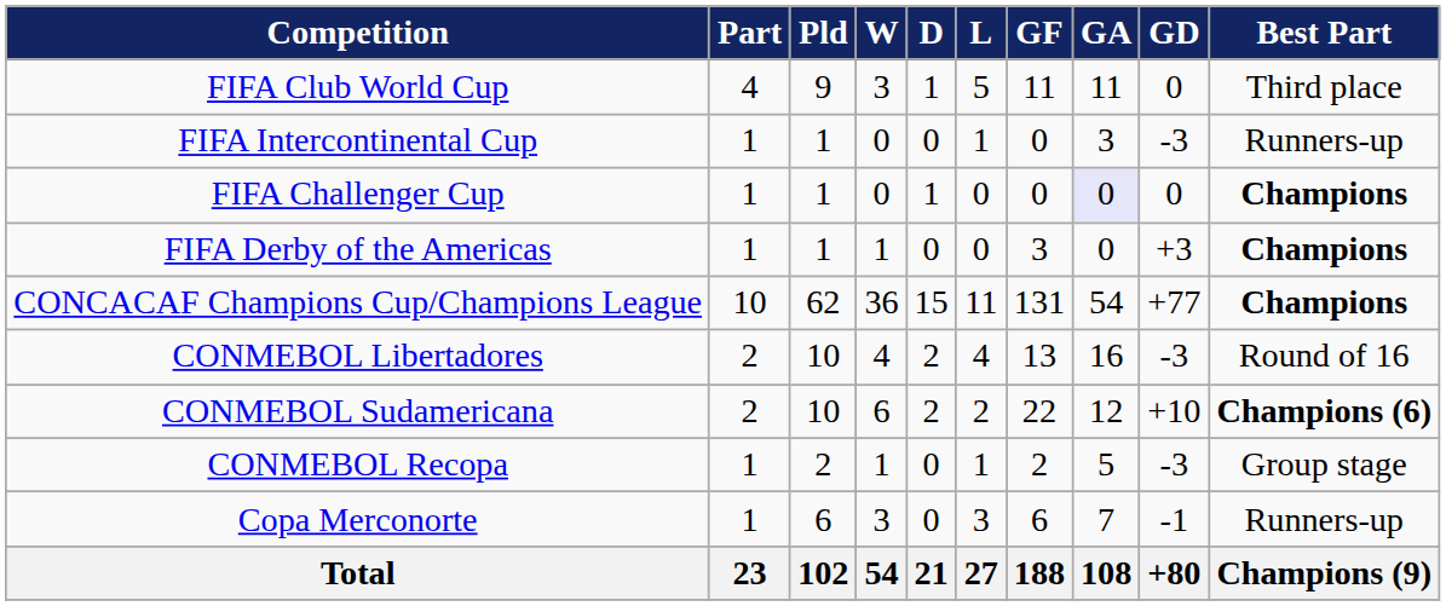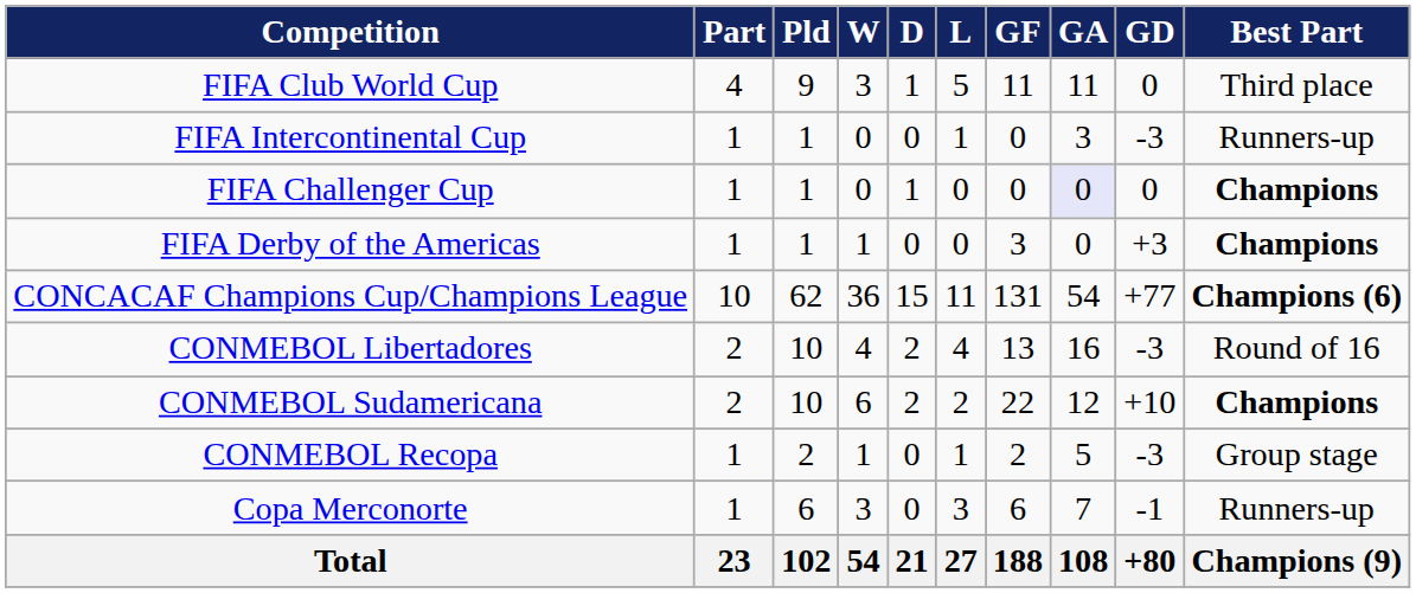 <table class="wikitable" style="text-align: center;">
 <tr>
 <th style=background-color:#122562;color:#ffffff>Competition</th>
 <th style=background-color:#122562;color:#ffffff>Part</th>
 <th style=background-color:#122562;color:#ffffff>Pld</th>
 <th style=background-color:#122562;color:#ffffff>W</th>
 <th style=background-color:#122562;color:#ffffff>D</th>
 <th style=background-color:#122562;color:#ffffff>L</th>
 <th style=background-color:#122562;color:#ffffff>GF</th>
 <th style=background-color:#122562;color:#ffffff>GA</th>
 <th style=background-color:#122562;color:#ffffff>GD</th>
 <th style=background-color:#122562;color:#ffffff>Best Part</th>
 </tr>
 <tr>
 <td><a href='#'>FIFA Club World Cup</a></td>
 <td>4</td>
 <td>9</td>
 <td>3</td>
 <td>1</td>
 <td>5</td>
 <td>11</td>
 <td>11</td>
 <td>0</td>
 <td>Third place</td>
 </tr>
 <tr>
 <td><a href='#'>FIFA Intercontinental Cup</a></td>
 <td>1</td>
 <td>1</td>
 <td>0</td>
 <td>0</td>
 <td>1</td>
 <td>0</td>
 <td>3</td>
 <td>-3</td>
 <td>Runners-up</td>
 </tr>
 <tr>
 <td><a href='#'>FIFA Challenger Cup</a></td>
 <td>1</td>
 <td>1</td>
 <td>0</td>
 <td>1</td>
 <td>0</td>
 <td>0</td>
 <td style="background: lavender;">0</td>
 <td>0</td>
 <td><strong>Champions</strong></td>
 </tr>
 <tr>
 <td><a href='#'>FIFA Derby of the Americas</a></td>
 <td>1</td>
 <td>1</td>
 <td>1</td>
 <td>0</td>
 <td>0</td>
 <td>3</td>
 <td>0</td>
 <td>+3</td>
 <td><strong>Champions</strong></td>
 </tr>
 <tr>
 <td><a href='#'>CONCACAF Champions Cup/Champions League</a></td>
 <td>10</td>
 <td>62</td>
 <td>36</td>
 <td>15</td>
 <td>11</td>
 <td>131</td>
 <td>54</td>
 <td>+77</td>
-<td><strong>Champions</strong></td>
+<td><strong>Champions (6)</strong></td>
 </tr>
 <tr>
 <td><a href='#'>CONMEBOL Libertadores</a></td>
 <td>2</td>
 <td>10</td>
 <td>4</td>
 <td>2</td>
 <td>4</td>
 <td>13</td>
 <td>16</td>
 <td>-3</td>
 <td>Round of 16</td>
 </tr>
 <tr>
 <td><a href='#'>CONMEBOL Sudamericana</a></td>
 <td>2</td>
 <td>10</td>
 <td>6</td>
 <td>2</td>
 <td>2</td>
 <td>22</td>
 <td>12</td>
 <td>+10</td>
-<td><strong>Champions (6)</strong></td>
+<td><strong>Champions</strong></td>
 </tr>
 <tr>
 <td><a href='#'>CONMEBOL Recopa</a></td>
 <td>1</td>
 <td>2</td>
 <td>1</td>
 <td>0</td>
 <td>1</td>
 <td>2</td>
 <td>5</td>
 <td>-3</td>
 <td>Group stage</td>
 </tr>
 <tr>
 <td><a href='#'>Copa Merconorte</a></td>
 <td>1</td>
 <td>6</td>
 <td>3</td>
 <td>0</td>
 <td>3</td>
 <td>6</td>
 <td>7</td>
 <td>-1</td>
 <td>Runners-up</td>
 </tr>
 <tr>
 <th>Total</th>
 <th>23</th>
 <th>102</th>
 <th>54</th>
 <th>21</th>
 <th>27</th>
 <th>188</th>
 <th>108</th>
 <th>+80</th>
 <th><strong>Champions (9)</strong></th>
 </tr>
 </table>
